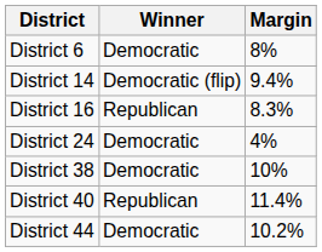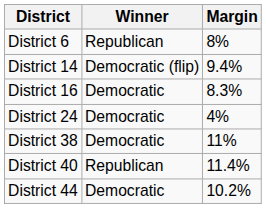 <table class="wikitable sortable">
 <tr>
 <th>District</th>
 <th>Winner</th>
 <th>Margin</th>
 </tr>
 <tr>
 <td>District 6</td>
-<td data-sort-value=1 >Democratic</td>
+<td data-sort-value=1 >Republican</td>
 <td>8%</td>
 </tr>
 <tr>
 <td>District 14</td>
 <td data-sort-value=1 >Democratic (flip)</td>
 <td>9.4%</td>
 </tr>
 <tr>
 <td>District 16</td>
-<td data-sort-value=1 >Republican</td>
+<td data-sort-value=1 >Democratic</td>
 <td>8.3%</td>
 </tr>
 <tr>
 <td>District 24</td>
 <td data-sort-value=1 >Democratic</td>
 <td>4%</td>
 </tr>
 <tr>
 <td>District 38</td>
 <td data-sort-value=1 >Democratic</td>
-<td>10%</td>
+<td>11%</td>
 </tr>
 <tr>
 <td>District 40</td>
 <td data-sort-value=1 >Republican</td>
 <td>11.4%</td>
 </tr>
 <tr>
 <td>District 44</td>
 <td data-sort-value=1 >Democratic</td>
 <td>10.2%</td>
 </tr>
 </table>
